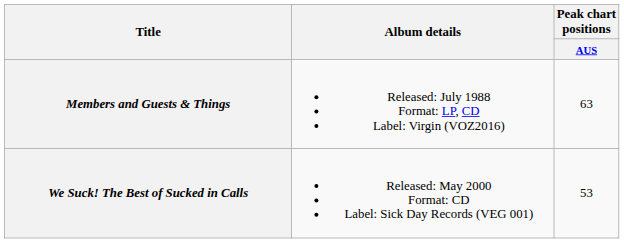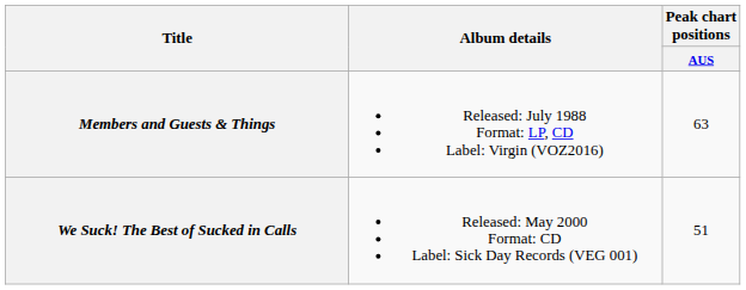 <table class="wikitable plainrowheaders" style="text-align:center;" border="1">
 <tr>
 <th scope="col" rowspan="2" style="width:22em;">Title</th>
 <th scope="col" rowspan="2" style="width:20em;">Album details</th>
 <th scope="col" colspan="1">Peak chart<br>positions</th>
 </tr>
 <tr>
 <th scope="col" style="text-align:center;"><small><a href='#'>AUS</a><br></small></th>
 </tr>
 <tr>
 <th scope="row"><em>Members and Guests & Things</em></th>
 <td><br><ul><li>Released: July 1988</li><li>Format: <a href='#'>LP</a>, <a href='#'>CD</a></li><li>Label: Virgin	(VOZ2016)</li></ul></td>
 <td align="center">63</td>
 </tr>
 <tr>
 <th scope="row"><em>We Suck! The Best of Sucked in Calls</em></th>
 <td><br><ul><li>Released: May 2000</li><li>Format: CD</li><li>Label: Sick Day Records (VEG 001)</li></ul></td>
-<td align="center">53</td>
+<td align="center">51</td>
 </tr>
 </table>
